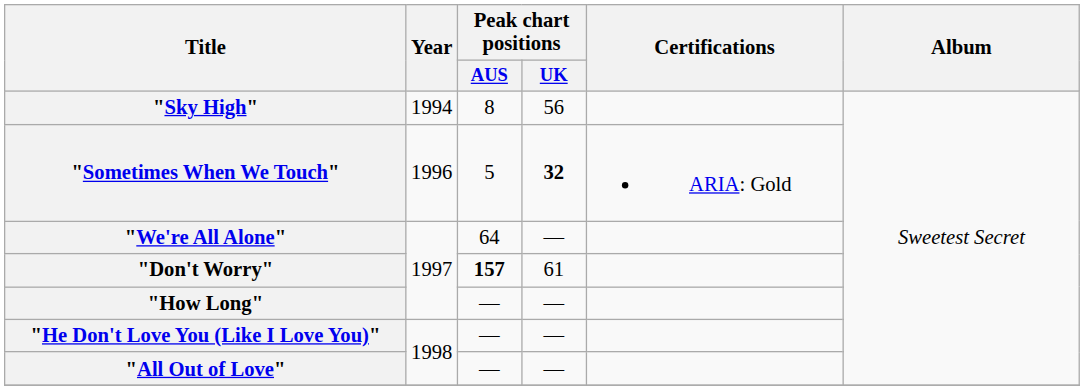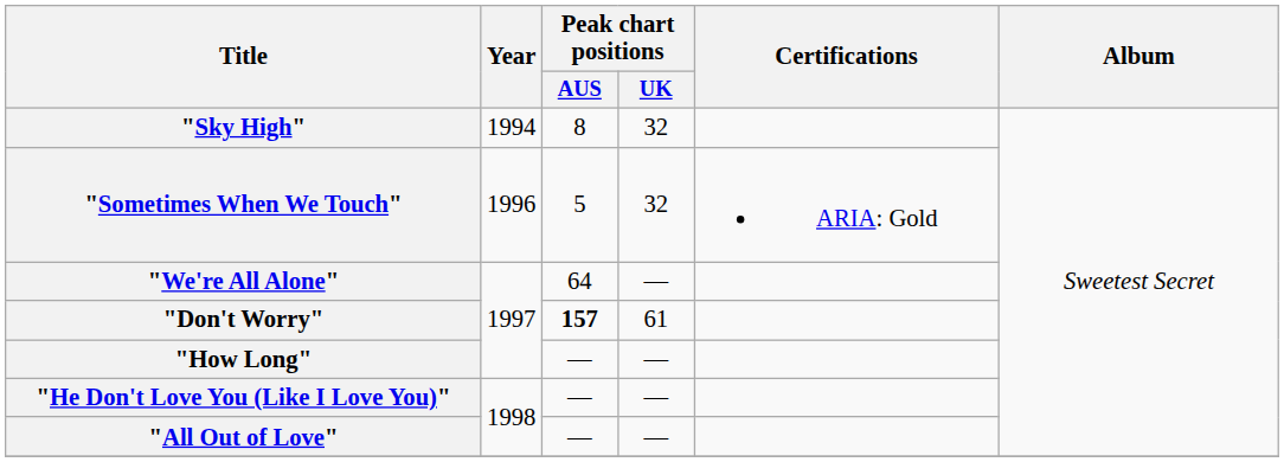 <table class="wikitable plainrowheaders" style="text-align:center;" border="1">
 <tr>
 <th scope="col" rowspan="2" style="width:19em;">Title</th>
 <th scope="col" rowspan="2" style="width:1em;">Year</th>
 <th scope="col" colspan="2">Peak chart positions</th>
 <th scope="col" rowspan="2" style="width:12em;">Certifications</th>
 <th scope="col" rowspan="2" style="width:11em;">Album</th>
 </tr>
 <tr>
 <th scope="col" style="width:3em;font-size:90%;"><a href='#'>AUS</a><br></th>
 <th scope="col" style="width:3em;font-size:90%;"><a href='#'>UK</a><br></th>
 </tr>
 <tr>
 <th scope="row">"<a href='#'>Sky High</a>"</th>
 <td>1994</td>
 <td>8</td>
-<td>56</td>
+<td>32</td>
 <td></td>
 <td rowspan="7"><em>Sweetest Secret</em></td>
 </tr>
 <tr>
 <th scope="row">"<a href='#'>Sometimes When We Touch</a>"</th>
 <td>1996</td>
 <td>5</td>
-<td><strong>32</strong></td>
+<td>32</td>
 <td><br><ul><li><a href='#'>ARIA</a>: Gold</li></ul></td>
 </tr>
 <tr>
 <th scope="row">"<a href='#'>We're All Alone</a>"</th>
 <td rowspan="3">1997</td>
 <td>64</td>
 <td>—</td>
 <td></td>
 </tr>
 <tr>
 <th scope="row">"Don't Worry"</th>
 <td><strong>157</strong></td>
 <td>61</td>
 <td></td>
 </tr>
 <tr>
 <th scope="row">"How Long"</th>
 <td>—</td>
 <td>—</td>
 <td></td>
 </tr>
 <tr>
 <th scope="row">"<a href='#'>He Don't Love You (Like I Love You)</a>"</th>
 <td rowspan="2">1998</td>
 <td>—</td>
 <td>—</td>
 <td></td>
 </tr>
 <tr>
 <th scope="row">"<a href='#'>All Out of Love</a>"</th>
 <td>—</td>
 <td>—</td>
 <td></td>
 </tr>
 <tr>
 </tr>
 </table>
